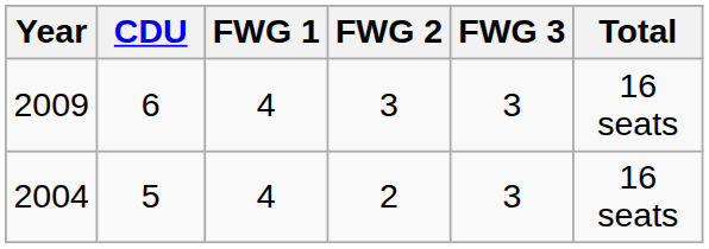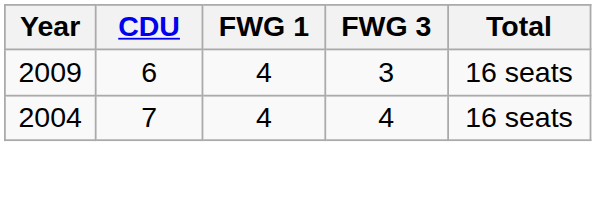 <table class="wikitable" width="330">
 <tr>
 <th>Year</th>
 <th> <a href='#'>CDU</a> </th>
 <th>FWG 1</th>
-<th>FWG 2</th>
 <th>FWG 3</th>
 <th>Total</th>
 </tr>
 <tr align="center">
 <td>2009</td>
 <td>6</td>
 <td>4</td>
 <td>3</td>
-<td>3</td>
 <td>16 seats</td>
 </tr>
 <tr align="center">
 <td>2004</td>
-<td>5</td>
+<td>7</td>
 <td>4</td>
-<td>2</td>
-<td>3</td>
+<td>4</td>
 <td>16 seats</td>
 </tr>
 </table>
